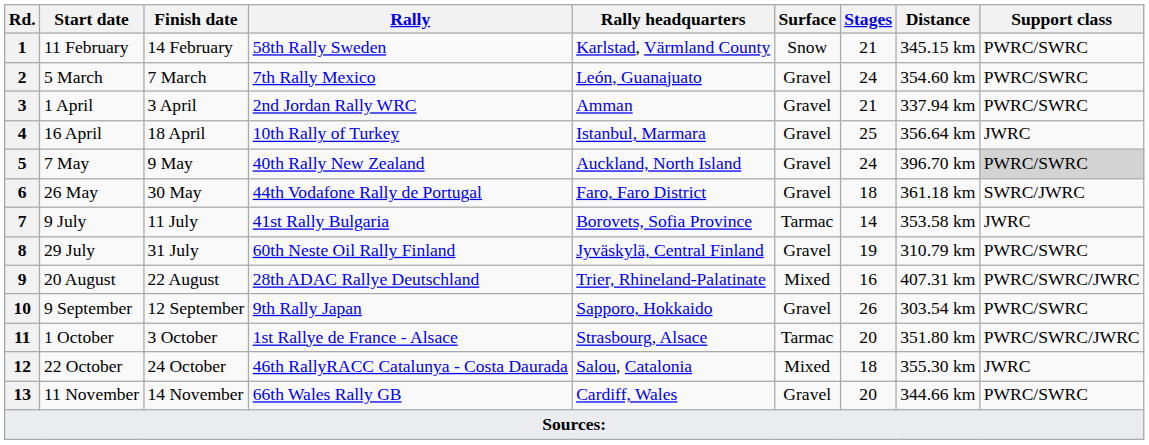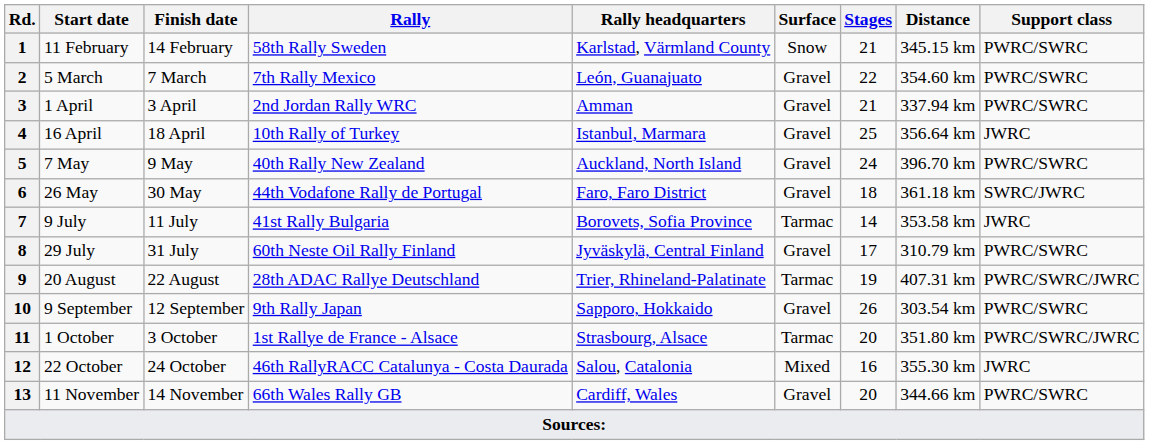 <table class="wikitable" style="font-size: 85%;">
 <tr>
 <th>Rd.</th>
 <th>Start date</th>
 <th>Finish date</th>
 <th><a href='#'>Rally</a></th>
 <th>Rally headquarters</th>
 <th>Surface</th>
 <th><a href='#'>Stages</a></th>
 <th>Distance</th>
 <th>Support class</th>
 </tr>
 <tr>
 <th>1</th>
 <td>11 February</td>
 <td>14 February</td>
 <td> <a href='#'>58th Rally Sweden</a></td>
 <td><a href='#'>Karlstad</a>, <a href='#'>Värmland County</a></td>
 <td align=center>Snow</td>
 <td align=center>21</td>
 <td align=center>345.15 km</td>
 <td>PWRC/SWRC</td>
 </tr>
 <tr>
 <th>2</th>
 <td>5 March</td>
 <td>7 March</td>
 <td> <a href='#'>7th Rally Mexico</a></td>
 <td><a href='#'>León, Guanajuato</a></td>
 <td align=center>Gravel</td>
-<td align=center>24</td>
+<td align=center>22</td>
 <td align=center>354.60 km</td>
 <td>PWRC/SWRC</td>
 </tr>
 <tr>
 <th>3</th>
 <td>1 April</td>
 <td>3 April</td>
 <td> <a href='#'>2nd Jordan Rally WRC</a></td>
 <td><a href='#'>Amman</a></td>
 <td align=center>Gravel</td>
 <td align=center>21</td>
 <td align=center>337.94 km</td>
 <td>PWRC/SWRC</td>
 </tr>
 <tr>
 <th>4</th>
 <td>16 April</td>
 <td>18 April</td>
 <td> <a href='#'>10th Rally of Turkey</a></td>
 <td><a href='#'>Istanbul, Marmara</a></td>
 <td align="center">Gravel</td>
 <td align="center">25</td>
 <td align="center">356.64 km</td>
 <td>JWRC</td>
 </tr>
 <tr>
 <th>5</th>
 <td>7 May</td>
 <td>9 May</td>
 <td> <a href='#'>40th Rally New Zealand</a></td>
 <td><a href='#'>Auckland, North Island</a></td>
 <td align="center">Gravel</td>
 <td align="center">24</td>
 <td align="center">396.70 km</td>
-<td style="background: lightgrey;">PWRC/SWRC</td>
+<td>PWRC/SWRC</td>
 </tr>
 <tr>
 <th>6</th>
 <td>26 May</td>
 <td>30 May</td>
 <td> <a href='#'>44th Vodafone Rally de Portugal</a></td>
 <td><a href='#'>Faro, Faro District</a></td>
 <td align="center">Gravel</td>
 <td align="center">18</td>
 <td align="center">361.18 km</td>
 <td>SWRC/JWRC</td>
 </tr>
 <tr>
 <th>7</th>
 <td>9 July</td>
 <td>11 July</td>
 <td> <a href='#'>41st Rally Bulgaria</a></td>
 <td><a href='#'>Borovets, Sofia Province</a></td>
 <td align="center">Tarmac</td>
 <td align="center">14</td>
 <td align="center">353.58 km</td>
 <td>JWRC</td>
 </tr>
 <tr>
 <th>8</th>
 <td>29 July</td>
 <td>31 July</td>
 <td> <a href='#'>60th Neste Oil Rally Finland</a></td>
 <td><a href='#'>Jyväskylä, Central Finland</a></td>
 <td align="center">Gravel</td>
-<td align="center">19</td>
+<td align="center">17</td>
 <td align="center">310.79 km</td>
 <td>PWRC/SWRC</td>
 </tr>
 <tr>
 <th>9</th>
 <td>20 August</td>
 <td>22 August</td>
 <td> <a href='#'>28th ADAC Rallye Deutschland</a></td>
 <td><a href='#'>Trier, Rhineland-Palatinate</a></td>
-<td align="center">Mixed</td>
-<td align="center">16</td>
+<td align="center">Tarmac</td>
+<td align="center">19</td>
 <td align="center">407.31 km</td>
 <td>PWRC/SWRC/JWRC</td>
 </tr>
 <tr>
 <th>10</th>
 <td>9 September</td>
 <td>12 September</td>
 <td> <a href='#'>9th Rally Japan</a></td>
 <td><a href='#'>Sapporo, Hokkaido</a></td>
 <td align="center">Gravel</td>
 <td align="center">26</td>
 <td align="center">303.54 km</td>
 <td>PWRC/SWRC</td>
 </tr>
 <tr>
 <th>11</th>
 <td>1 October</td>
 <td>3 October</td>
 <td> <a href='#'>1st Rallye de France - Alsace</a></td>
 <td><a href='#'>Strasbourg, Alsace</a></td>
 <td align="center">Tarmac</td>
 <td align="center">20</td>
 <td align="center">351.80 km</td>
 <td>PWRC/SWRC/JWRC</td>
 </tr>
 <tr>
 <th>12</th>
 <td>22 October</td>
 <td>24 October</td>
 <td> <a href='#'>46th RallyRACC Catalunya - Costa Daurada</a></td>
 <td><a href='#'>Salou</a>, <a href='#'>Catalonia</a></td>
 <td align="center">Mixed</td>
-<td align="center">18</td>
+<td align="center">16</td>
 <td align="center">355.30 km</td>
 <td>JWRC</td>
 </tr>
 <tr>
 <th>13</th>
 <td>11 November</td>
 <td>14 November</td>
 <td> <a href='#'>66th Wales Rally GB</a></td>
 <td><a href='#'>Cardiff, Wales</a></td>
 <td align="center">Gravel</td>
 <td align="center">20</td>
 <td align="center">344.66 km</td>
 <td>PWRC/SWRC</td>
 </tr>
 <tr>
 <td colspan="9" style="background-color:#EAECF0;text-align:center"><strong>Sources:</strong></td>
 </tr>
 </table>
